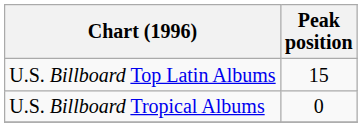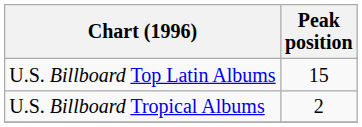 <table class="wikitable">
 <tr>
 <th align="left">Chart (1996)</th>
 <th align="left">Peak<br>position</th>
 </tr>
 <tr>
 <td align="left">U.S. <em>Billboard</em> <a href='#'>Top Latin Albums</a></td>
 <td align="center">15</td>
 </tr>
 <tr>
 <td align="left">U.S. <em>Billboard</em> <a href='#'>Tropical Albums</a></td>
-<td align="center">0</td>
+<td align="center">2</td>
 </tr>
 <tr>
 </tr>
 </table>
